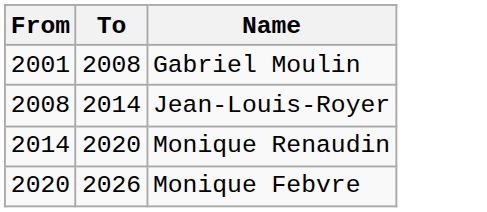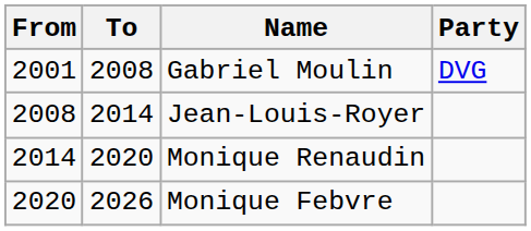 <table class="wikitable">
 <tr>
 <th>From</th>
 <th>To</th>
 <th>Name</th>
+<th>Party</th>
 </tr>
 <tr>
 <td>2001</td>
 <td>2008</td>
 <td>Gabriel Moulin</td>
+<td><a href='#'>DVG</a></td>
 </tr>
 <tr>
 <td>2008</td>
 <td>2014</td>
 <td>Jean-Louis-Royer</td>
+<td></td>
 </tr>
 <tr>
 <td>2014</td>
 <td>2020</td>
 <td>Monique Renaudin</td>
+<td></td>
 </tr>
 <tr>
 <td>2020</td>
 <td>2026</td>
 <td>Monique Febvre</td>
+<td></td>
 </tr>
 </table>
